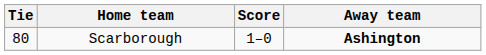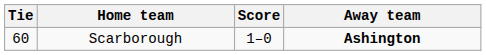 <table class="wikitable" style="text-align:center;">
 <tr>
 <th width=20>Tie</th>
 <th width=175>Home team</th>
 <th width=20>Score</th>
 <th width=175>Away team</th>
 </tr>
 <tr>
-<td>80</td>
+<td>60</td>
 <td>Scarborough</td>
 <td>1–0</td>
 <td><strong>Ashington</strong></td>
 </tr>
 </table>
